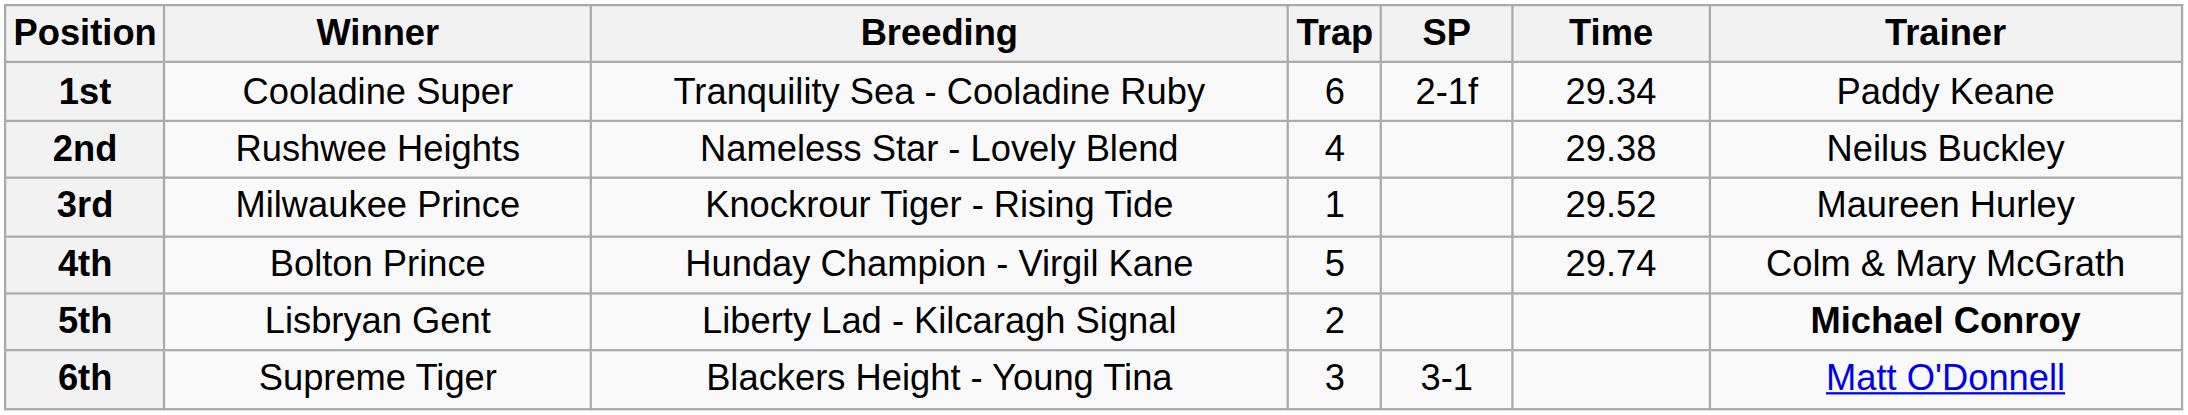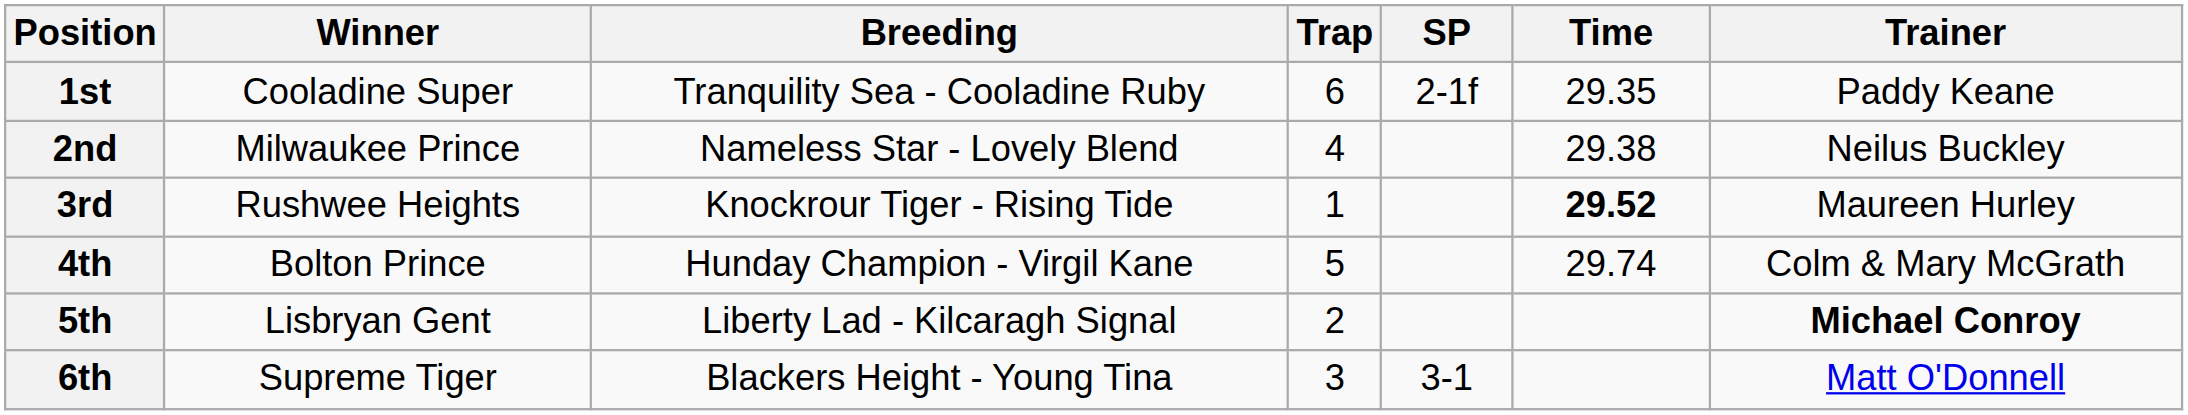 <table class="wikitable" style="text-align: center">
 <tr>
 <th width=30>Position</th>
 <th width=180>Winner</th>
 <th width=300>Breeding</th>
 <th width=30>Trap</th>
 <th width=50>SP</th>
 <th width=80>Time</th>
 <th width=200>Trainer</th>
 </tr>
 <tr>
 <th>1st</th>
 <td>Cooladine Super</td>
 <td>Tranquility Sea - Cooladine Ruby</td>
 <td>6</td>
 <td>2-1f</td>
-<td>29.34</td>
+<td>29.35</td>
 <td>Paddy Keane</td>
 </tr>
 <tr>
 <th>2nd</th>
-<td>Rushwee Heights</td>
+<td>Milwaukee Prince</td>
 <td>Nameless Star - Lovely Blend</td>
 <td>4</td>
 <td></td>
 <td>29.38</td>
 <td>Neilus Buckley</td>
 </tr>
 <tr>
 <th>3rd</th>
-<td>Milwaukee Prince</td>
+<td>Rushwee Heights</td>
 <td>Knockrour Tiger - Rising Tide</td>
 <td>1</td>
 <td></td>
-<td>29.52</td>
+<td><strong>29.52</strong></td>
 <td>Maureen Hurley</td>
 </tr>
 <tr>
 <th>4th</th>
 <td>Bolton Prince</td>
 <td>Hunday Champion - Virgil Kane</td>
 <td>5</td>
 <td></td>
 <td>29.74</td>
 <td>Colm & Mary McGrath</td>
 </tr>
 <tr>
 <th>5th</th>
 <td>Lisbryan Gent</td>
 <td>Liberty Lad - Kilcaragh Signal</td>
 <td>2</td>
 <td></td>
 <td></td>
 <td><strong>Michael Conroy</strong></td>
 </tr>
 <tr>
 <th>6th</th>
 <td>Supreme Tiger</td>
 <td>Blackers Height - Young Tina</td>
 <td>3</td>
 <td>3-1</td>
 <td></td>
 <td><a href='#'>Matt O'Donnell</a></td>
 </tr>
 </table>
